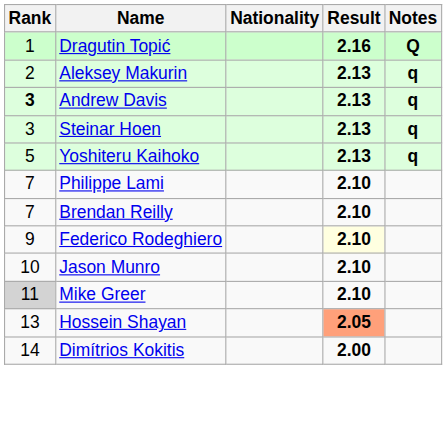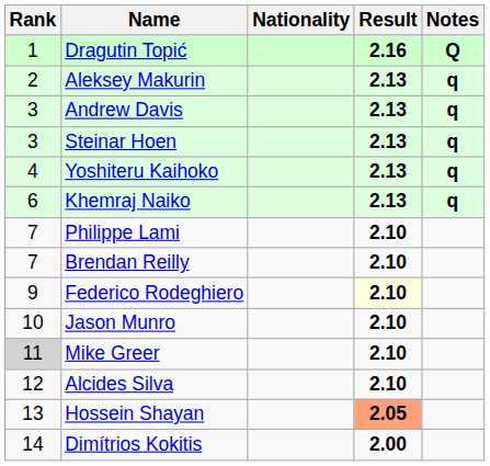 <table class="wikitable sortable" style="text-align:center">
 <tr>
 <th>Rank</th>
 <th>Name</th>
 <th>Nationality</th>
 <th>Result</th>
 <th>Notes</th>
 </tr>
 <tr bgcolor=ccffcc>
 <td>1</td>
 <td align=left><a href='#'>Dragutin Topić</a></td>
 <td align=left></td>
 <td><strong>2.16</strong></td>
 <td><strong>Q</strong></td>
 </tr>
 <tr bgcolor=ddffdd>
 <td>2</td>
 <td align=left><a href='#'>Aleksey Makurin</a></td>
 <td align=left></td>
 <td><strong>2.13</strong></td>
 <td><strong>q</strong></td>
 </tr>
 <tr bgcolor=ddffdd>
-<td><strong>3</strong></td>
+<td>3</td>
 <td align=left><a href='#'>Andrew Davis</a></td>
 <td align=left></td>
 <td><strong>2.13</strong></td>
 <td><strong>q</strong></td>
 </tr>
 <tr bgcolor=ddffdd>
 <td>3</td>
 <td align=left><a href='#'>Steinar Hoen</a></td>
 <td align=left></td>
 <td><strong>2.13</strong></td>
 <td><strong>q</strong></td>
 </tr>
 <tr bgcolor=ddffdd>
-<td>5</td>
+<td>4</td>
 <td align=left><a href='#'>Yoshiteru Kaihoko</a></td>
+<td align=left></td>
+<td><strong>2.13</strong></td>
+<td><strong>q</strong></td>
+</tr>
+<tr bgcolor=ddffdd>
+<td>6</td>
+<td align=left><a href='#'>Khemraj Naiko</a></td>
 <td align=left></td>
 <td><strong>2.13</strong></td>
 <td><strong>q</strong></td>
 </tr>
 <tr>
 <td>7</td>
 <td align=left><a href='#'>Philippe Lami</a></td>
 <td align=left></td>
 <td><strong>2.10</strong></td>
 <td></td>
 </tr>
 <tr>
 <td>7</td>
 <td align=left><a href='#'>Brendan Reilly</a></td>
 <td align=left></td>
 <td><strong>2.10</strong></td>
 <td></td>
 </tr>
 <tr>
 <td>9</td>
 <td align=left><a href='#'>Federico Rodeghiero</a></td>
 <td align=left></td>
 <td style="background: lightyellow;"><strong>2.10</strong></td>
 <td></td>
 </tr>
 <tr>
 <td>10</td>
 <td align=left><a href='#'>Jason Munro</a></td>
 <td align=left></td>
 <td><strong>2.10</strong></td>
 <td></td>
 </tr>
 <tr>
 <td style="background: lightgrey;">11</td>
 <td align=left><a href='#'>Mike Greer</a></td>
 <td align=left></td>
 <td><strong>2.10</strong></td>
 <td></td>
 </tr>
 <tr>
+<td>12</td>
+<td align=left><a href='#'>Alcides Silva</a></td>
+<td align=left></td>
+<td><strong>2.10</strong></td>
+<td></td>
+</tr>
+<tr>
 <td>13</td>
 <td align=left><a href='#'>Hossein Shayan</a></td>
 <td align=left></td>
 <td style="background: lightsalmon;"><strong>2.05</strong></td>
 <td></td>
 </tr>
 <tr>
 <td>14</td>
 <td align=left><a href='#'>Dimítrios Kokitis</a></td>
 <td align=left></td>
 <td><strong>2.00</strong></td>
 <td></td>
 </tr>
 </table>
